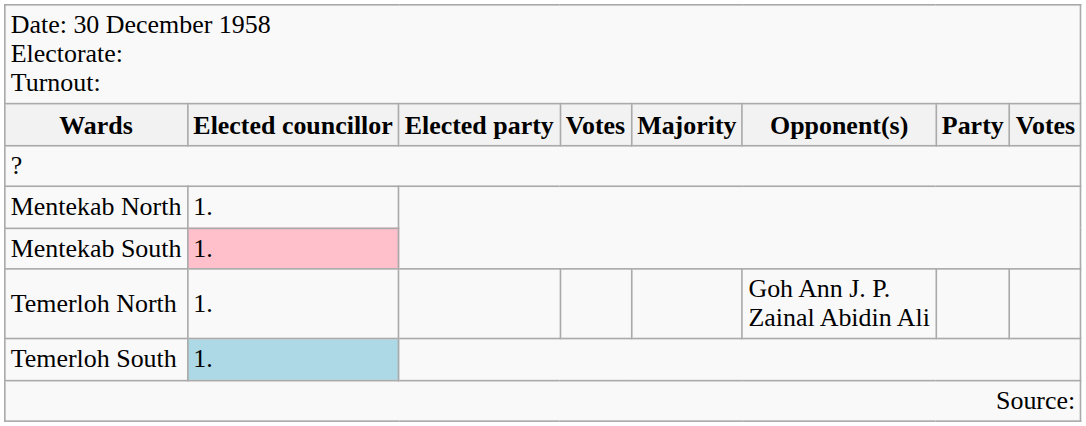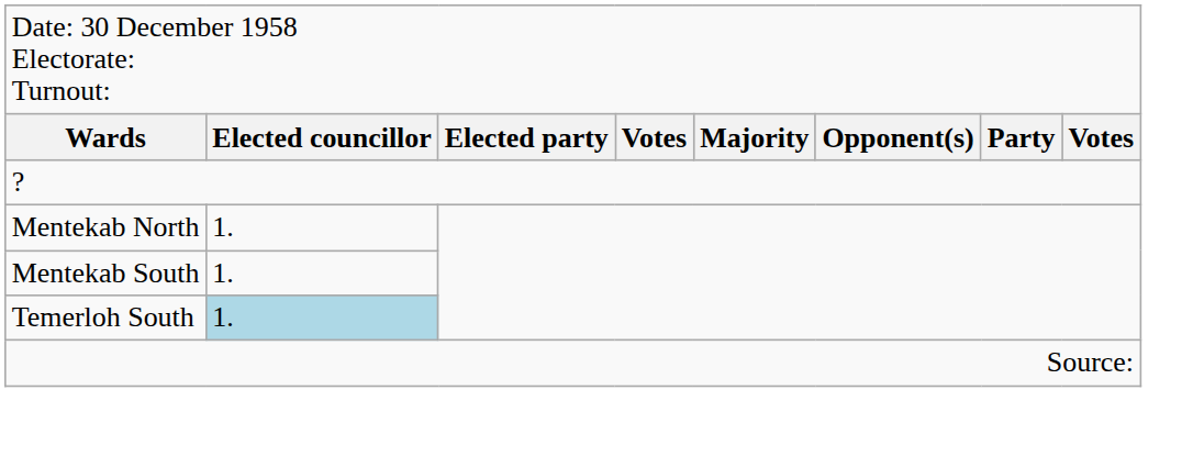 <table class=wikitable>
 <tr>
 <td colspan=8>Date: 30 December 1958<br>Electorate: <br>Turnout:</td>
 </tr>
 <tr>
 <th>Wards</th>
 <th>Elected councillor</th>
 <th>Elected party</th>
 <th>Votes</th>
 <th>Majority</th>
 <th>Opponent(s)</th>
 <th>Party</th>
 <th>Votes</th>
 </tr>
 <tr>
 <td colspan=8>? </td>
 </tr>
 <tr>
 <td>Mentekab North</td>
 <td>1.</td>
 </tr>
 <tr>
 <td>Mentekab South</td>
-<td style="background: pink;">1.</td>
-</tr>
-<tr>
-<td>Temerloh North</td>
 <td>1.</td>
-<td></td>
-<td></td>
-<td></td>
-<td>Goh Ann J. P.<br>Zainal Abidin Ali</td>
-<td></td>
-<td></td>
 </tr>
 <tr>
 <td>Temerloh South</td>
 <td style="background: lightblue;">1.</td>
 </tr>
 <tr>
 <td colspan="8" style="text-align:right;">Source: </td>
 </tr>
 </table>
